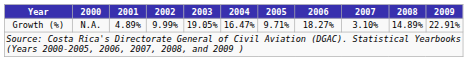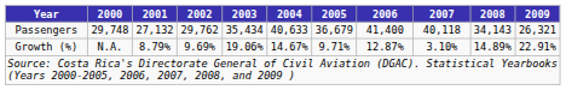 <table class="sortable wikitable toccolours" style="text-align:center">
 <tr>
 <th style="background:#3830AE;color:white">Year</th>
 <th style="background:#3830AE;color:white; width:50px">2000</th>
 <th style="background:#3830AE;color:white; width:50px">2001</th>
 <th style="background:#3830AE;color:white; width:50px">2002</th>
 <th style="background:#3830AE;color:white; width:50px">2003</th>
 <th style="background:#3830AE;color:white; width:50px">2004</th>
 <th style="background:#3830AE;color:white; width:50px">2005</th>
 <th style="background:#3830AE;color:white; width:65px">2006</th>
 <th style="background:#3830AE;color:white; width:65px">2007</th>
 <th style="background:#3830AE;color:white; width:50px">2008</th>
 <th style="background:#3830AE;color:white; width:50px">2009</th>
 </tr>
 <tr>
+<td>Passengers</td>
+<td>29,748</td>
+<td>27,132</td>
+<td>29,762</td>
+<td>35,434</td>
+<td>40,633</td>
+<td>36,679</td>
+<td>41,400</td>
+<td>40,118</td>
+<td>34,143</td>
+<td>26,321</td>
+</tr>
+<tr>
 <td>Growth (%)</td>
 <td>N.A.</td>
-<td> 4.89%</td>
-<td> 9.99%</td>
-<td> 19.05%</td>
-<td> 16.47%</td>
+<td> 8.79%</td>
+<td> 9.69%</td>
+<td> 19.06%</td>
+<td> 14.67%</td>
 <td> 9.71%</td>
-<td> 18.27%</td>
+<td> 12.87%</td>
 <td> 3.10%</td>
 <td> 14.89%</td>
 <td> 22.91%</td>
 </tr>
 <tr>
 <td colspan="11" style="text-align:left;"><em>Source: Costa Rica's Directorate General of Civil Aviation (DGAC). Statistical Yearbooks<br>(Years 2000-2005, 2006, 2007, 2008, and 2009 )</em></td>
 </tr>
 </table>
